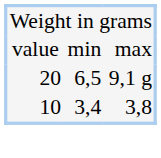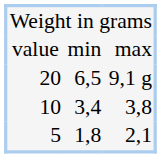 <table Align=right style="text-align:right; border: 2px #abcdef solid; border-collapse: collapse; font-size: 85%; background: #f5f5f5;">
 <tr>
 <td colspan= 3>Weight in grams</td>
 </tr>
 <tr>
 <td style="text-align:center;">value</td>
 <td>min</td>
 <td>max</td>
 </tr>
 <tr>
 <td>20</td>
 <td>6,5</td>
 <td>9,1 g</td>
 </tr>
 <tr>
 <td>10</td>
 <td>3,4</td>
 <td>3,8</td>
 </tr>
+<tr>
+<td>5</td>
+<td>1,8</td>
+<td>2,1</td>
+</tr>
 </table>
